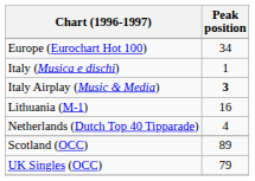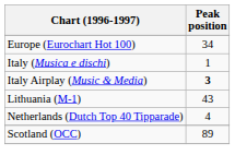 <table class="wikitable sortable">
 <tr>
 <th>Chart (1996-1997)</th>
 <th>Peak<br>position</th>
 </tr>
 <tr>
 </tr>
 <tr>
 </tr>
 <tr>
 <td>Europe (<a href='#'>Eurochart Hot 100</a>)</td>
 <td align="center">34</td>
 </tr>
 <tr>
 <td>Italy (<em><a href='#'>Musica e dischi</a></em>)</td>
 <td align="center">1</td>
 </tr>
 <tr>
 <td>Italy Airplay (<em><a href='#'>Music & Media</a></em>)</td>
 <td align="center"><strong>3</strong></td>
 </tr>
 <tr>
 <td>Lithuania (<a href='#'>M-1</a>)</td>
-<td align="center">16</td>
+<td align="center">43</td>
 </tr>
 <tr>
 <td>Netherlands (<a href='#'>Dutch Top 40 Tipparade</a>)</td>
 <td align="center">4</td>
 </tr>
 <tr>
 </tr>
 <tr>
 <td>Scotland (<a href='#'>OCC</a>)</td>
 <td align="center">89</td>
 </tr>
 <tr>
-<td><a href='#'>UK Singles</a> (<a href='#'>OCC</a>)</td>
-<td align="center">79</td>
-</tr>
-<tr>
 </tr>
 </table>
